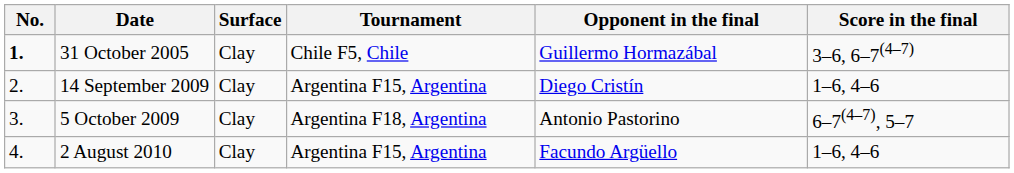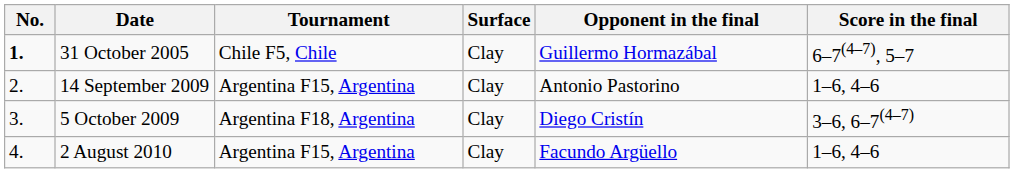 <table class="wikitable">
 <tr>
 <th width=35>No.</th>
 <th width=125>Date</th>
+<th width=200>Tournament</th>
 <th width=50>Surface</th>
-<th width=200>Tournament</th>
 <th width=220>Opponent in the final</th>
 <th width=160>Score in the final</th>
 </tr>
 <tr>
 <td><strong>1.</strong></td>
 <td>31 October 2005</td>
+<td>Chile F5, <a href='#'>Chile</a></td>
 <td>Clay</td>
-<td>Chile F5, <a href='#'>Chile</a></td>
 <td> <a href='#'>Guillermo Hormazábal</a></td>
-<td>3–6, 6–7<sup>(4–7)</sup></td>
+<td>6–7<sup>(4–7)</sup>, 5–7</td>
 </tr>
 <tr>
 <td>2.</td>
 <td>14 September 2009</td>
+<td>Argentina F15, <a href='#'>Argentina</a></td>
 <td>Clay</td>
-<td>Argentina F15, <a href='#'>Argentina</a></td>
-<td> <a href='#'>Diego Cristín</a></td>
+<td> Antonio Pastorino</td>
 <td>1–6, 4–6</td>
 </tr>
 <tr>
 <td>3.</td>
 <td>5 October 2009</td>
+<td>Argentina F18, <a href='#'>Argentina</a></td>
 <td>Clay</td>
-<td>Argentina F18, <a href='#'>Argentina</a></td>
-<td> Antonio Pastorino</td>
-<td>6–7<sup>(4–7)</sup>, 5–7</td>
+<td> <a href='#'>Diego Cristín</a></td>
+<td>3–6, 6–7<sup>(4–7)</sup></td>
 </tr>
 <tr>
 <td>4.</td>
 <td>2 August 2010</td>
+<td>Argentina F15, <a href='#'>Argentina</a></td>
 <td>Clay</td>
-<td>Argentina F15, <a href='#'>Argentina</a></td>
 <td> <a href='#'>Facundo Argüello</a></td>
 <td>1–6, 4–6</td>
 </tr>
 </table>
